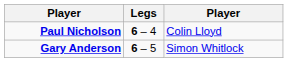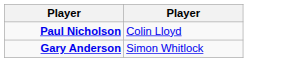 <table class=wikitable style="text-align:center">
 <tr>
 <th width=163>Player</th>
-<th width=50>Legs</th>
 <th width=163>Player</th>
 </tr>
 <tr align=left>
 <td align=right><strong><a href='#'>Paul Nicholson</a></strong> </td>
-<td align=center><strong>6</strong> – 4</td>
 <td> <a href='#'>Colin Lloyd</a></td>
 </tr>
 <tr align=left>
 <td align=right><strong><a href='#'>Gary Anderson</a></strong> </td>
-<td align=center><strong>6</strong> – 5</td>
 <td> <a href='#'>Simon Whitlock</a></td>
 </tr>
 </table>
